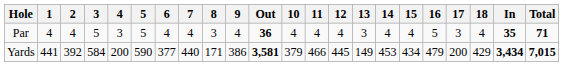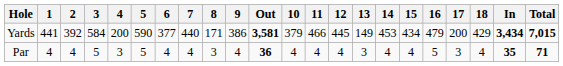 <table class="wikitable" style="text-align:center">
 <tr>
 <th align="left">Hole</th>
 <th>1</th>
 <th>2</th>
 <th>3</th>
 <th>4</th>
 <th>5</th>
 <th>6</th>
 <th>7</th>
 <th>8</th>
 <th>9</th>
 <th>Out</th>
 <th>10</th>
 <th>11</th>
 <th>12</th>
 <th>13</th>
 <th>14</th>
 <th>15</th>
 <th>16</th>
 <th>17</th>
 <th>18</th>
 <th>In</th>
 <th>Total</th>
 </tr>
 <tr>
+<td>Yards</td>
+<td>441</td>
+<td>392</td>
+<td>584</td>
+<td>200</td>
+<td>590</td>
+<td>377</td>
+<td>440</td>
+<td>171</td>
+<td>386</td>
+<td><strong>3,581</strong></td>
+<td>379</td>
+<td>466</td>
+<td>445</td>
+<td>149</td>
+<td>453</td>
+<td>434</td>
+<td>479</td>
+<td>200</td>
+<td>429</td>
+<td><strong>3,434</strong></td>
+<td><strong>7,015</strong></td>
+</tr>
+<tr>
 <td>Par</td>
 <td>4</td>
 <td>4</td>
 <td>5</td>
 <td>3</td>
 <td>5</td>
 <td>4</td>
 <td>4</td>
 <td>3</td>
 <td>4</td>
 <td><strong>36</strong></td>
 <td>4</td>
 <td>4</td>
 <td>4</td>
 <td>3</td>
 <td>4</td>
 <td>4</td>
 <td>5</td>
 <td>3</td>
 <td>4</td>
 <td><strong>35</strong></td>
 <td><strong>71</strong></td>
 </tr>
-<tr>
-<td>Yards</td>
-<td>441</td>
-<td>392</td>
-<td>584</td>
-<td>200</td>
-<td>590</td>
-<td>377</td>
-<td>440</td>
-<td>171</td>
-<td>386</td>
-<td><strong>3,581</strong></td>
-<td>379</td>
-<td>466</td>
-<td>445</td>
-<td>149</td>
-<td>453</td>
-<td>434</td>
-<td>479</td>
-<td>200</td>
-<td>429</td>
-<td><strong>3,434</strong></td>
-<td><strong>7,015</strong></td>
-</tr>
 </table>
